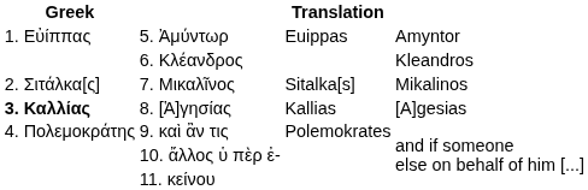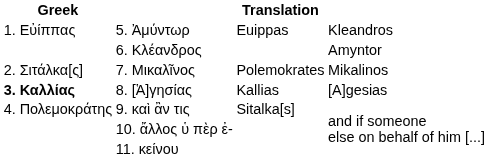 <table>
 <tr>
 <th>Greek</th>
 <th></th>
 <th>Translation</th>
 <th></th>
 </tr>
 <tr>
 <td>1. Εὐίππας</td>
 <td>5. Ἀμύντωρ</td>
 <td>Euippas</td>
-<td>Amyntor</td>
+<td>Kleandros</td>
 </tr>
 <tr>
 <td></td>
 <td>6. Κλέανδρος</td>
 <td></td>
-<td>Kleandros</td>
+<td>Amyntor</td>
 </tr>
 <tr>
 <td>2. Σιτάλκα[ς]</td>
 <td>7. Μικαλῖνος</td>
-<td>Sitalka[s]</td>
+<td>Polemokrates</td>
 <td>Mikalinos</td>
 </tr>
 <tr>
 <td><strong>3. Καλλίας</strong></td>
 <td>8. [Ἁ]γησίας</td>
 <td>Kallias</td>
 <td>[A]gesias</td>
 </tr>
 <tr>
 <td>4. Πολεμοκράτης</td>
 <td>9. καὶ ἂν τις</td>
-<td>Polemokrates</td>
+<td>Sitalka[s]</td>
 <td rowspan="3">and if someone<br>else on behalf of him [...]</td>
 </tr>
 <tr>
 <td></td>
 <td>10. ἄλλος ὑ πὲρ ἐ-</td>
 <td></td>
 </tr>
 <tr>
 <td></td>
 <td>11. κείνου</td>
 <td></td>
 </tr>
 </table>
